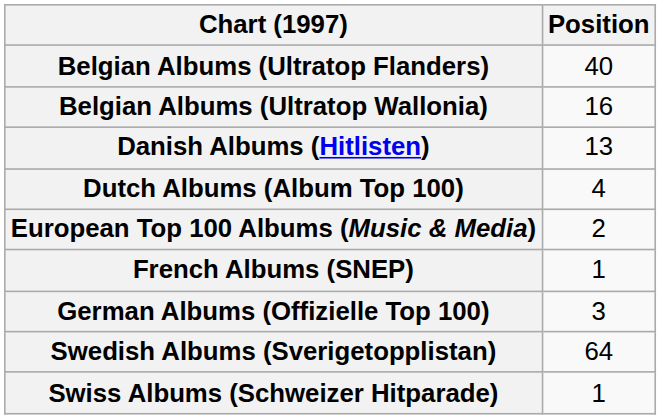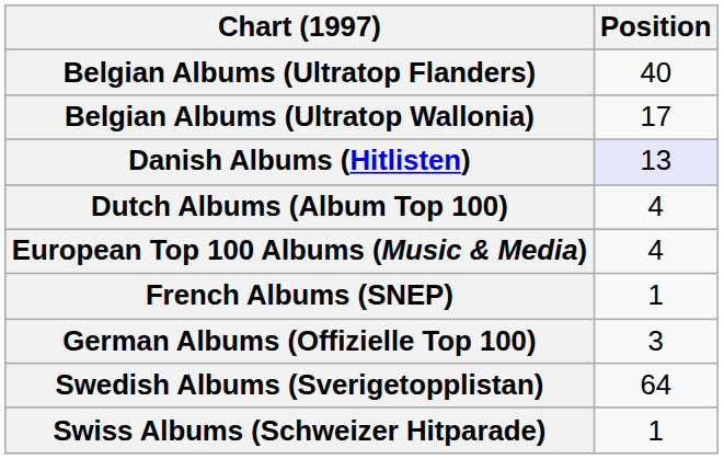 <table class="wikitable sortable plainrowheaders" style="text-align:center;">
 <tr>
 <th scope="column">Chart (1997)</th>
 <th scope="column">Position</th>
 </tr>
 <tr>
 <th scope="row">Belgian Albums (Ultratop Flanders)</th>
 <td>40</td>
 </tr>
 <tr>
 <th scope="row">Belgian Albums (Ultratop Wallonia)</th>
-<td>16</td>
+<td>17</td>
 </tr>
 <tr>
 <th scope="row">Danish Albums (<a href='#'>Hitlisten</a>)</th>
-<td>13</td>
+<td style="background: lavender;">13</td>
 </tr>
 <tr>
 <th scope="row">Dutch Albums (Album Top 100)</th>
 <td>4</td>
 </tr>
 <tr>
 <th scope="row">European Top 100 Albums (<em>Music & Media</em>)</th>
-<td>2</td>
+<td>4</td>
 </tr>
 <tr>
 <th scope="row">French Albums (SNEP)</th>
 <td>1</td>
 </tr>
 <tr>
 <th scope="row">German Albums (Offizielle Top 100)</th>
 <td>3</td>
 </tr>
 <tr>
 <th scope="row">Swedish Albums (Sverigetopplistan)</th>
 <td>64</td>
 </tr>
 <tr>
 <th scope="row">Swiss Albums (Schweizer Hitparade)</th>
 <td>1</td>
 </tr>
 </table>
